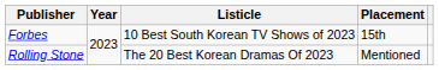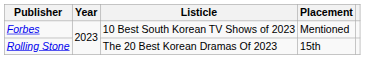 <table class="wikitable plainrowheaders">
 <tr>
 <th scope="col">Publisher</th>
 <th scope="col">Year</th>
 <th scope="col">Listicle</th>
 <th scope="col">Placement</th>
 <th scope="col"></th>
 </tr>
 <tr>
 <td><em><a href='#'>Forbes</a></em></td>
 <td scope="row" rowspan="2">2023</td>
 <td>10 Best South Korean TV Shows of 2023</td>
-<td>15th</td>
+<td>Mentioned</td>
 <td style="text-align:center"></td>
 </tr>
 <tr>
 <td><em><a href='#'>Rolling Stone</a></em></td>
 <td>The 20 Best Korean Dramas Of 2023</td>
-<td>Mentioned</td>
+<td>15th</td>
 <td style="text-align:center"></td>
 </tr>
 </table>
